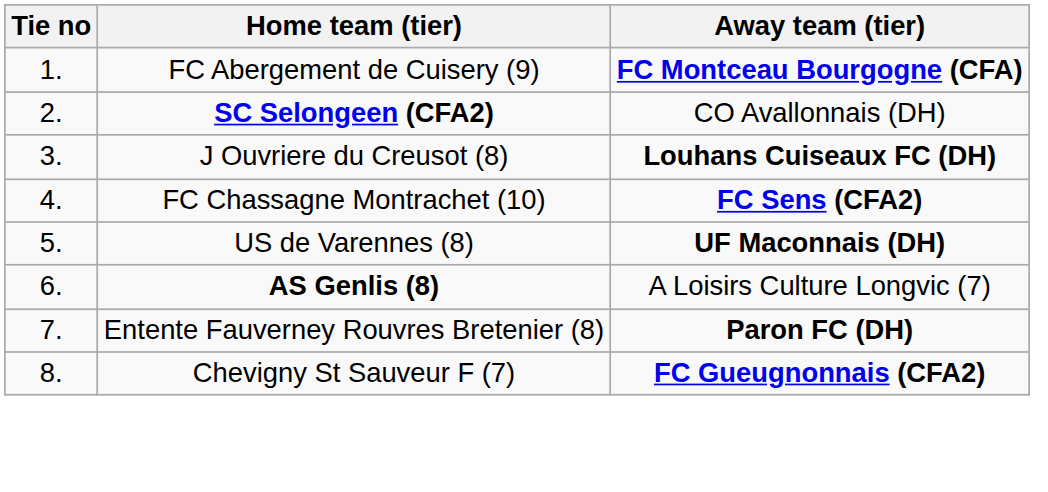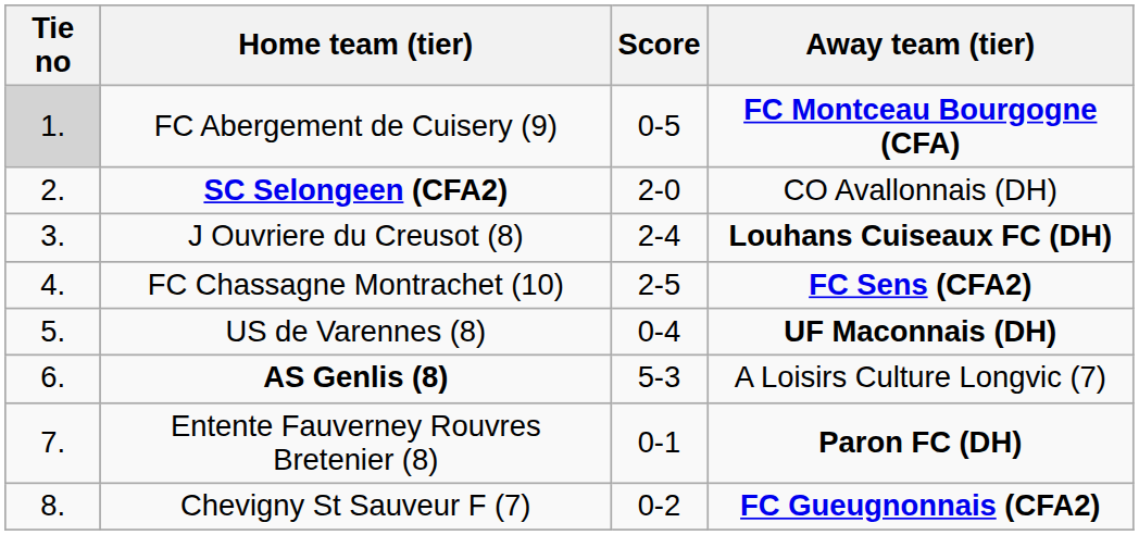 <table class="wikitable" style="text-align: center">
 <tr>
 <th>Tie no</th>
 <th>Home team (tier)</th>
+<th>Score</th>
 <th>Away team (tier)</th>
 </tr>
 <tr>
-<td>1.</td>
+<td style="background: lightgrey;">1.</td>
 <td>FC Abergement de Cuisery (9)</td>
+<td>0-5</td>
 <td><strong><a href='#'>FC Montceau Bourgogne</a> (CFA)</strong></td>
 </tr>
 <tr>
 <td>2.</td>
 <td><strong><a href='#'>SC Selongeen</a> (CFA2)</strong></td>
+<td>2-0</td>
 <td>CO Avallonnais (DH)</td>
 </tr>
 <tr>
 <td>3.</td>
 <td>J Ouvriere du Creusot (8)</td>
+<td>2-4</td>
 <td><strong>Louhans Cuiseaux FC (DH)</strong></td>
 </tr>
 <tr>
 <td>4.</td>
 <td>FC Chassagne Montrachet (10)</td>
+<td>2-5</td>
 <td><strong><a href='#'>FC Sens</a> (CFA2)</strong></td>
 </tr>
 <tr>
 <td>5.</td>
 <td>US de Varennes (8)</td>
+<td>0-4</td>
 <td><strong>UF Maconnais (DH)</strong></td>
 </tr>
 <tr>
 <td>6.</td>
 <td><strong>AS Genlis (8)</strong></td>
+<td>5-3</td>
 <td>A Loisirs Culture Longvic (7)</td>
 </tr>
 <tr>
 <td>7.</td>
 <td>Entente Fauverney Rouvres Bretenier (8)</td>
+<td>0-1</td>
 <td><strong>Paron FC (DH)</strong></td>
 </tr>
 <tr>
 <td>8.</td>
 <td>Chevigny St Sauveur F (7)</td>
+<td>0-2</td>
 <td><strong><a href='#'>FC Gueugnonnais</a> (CFA2)</strong></td>
 </tr>
 </table>
